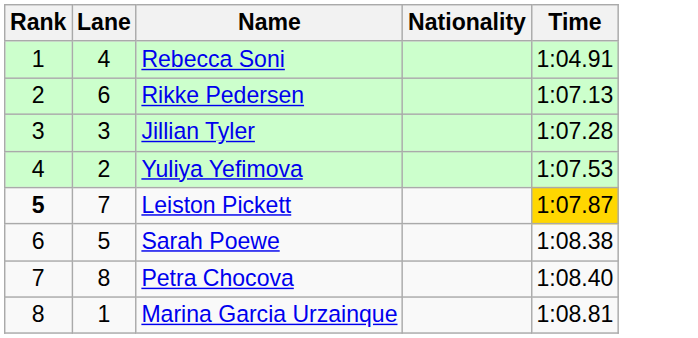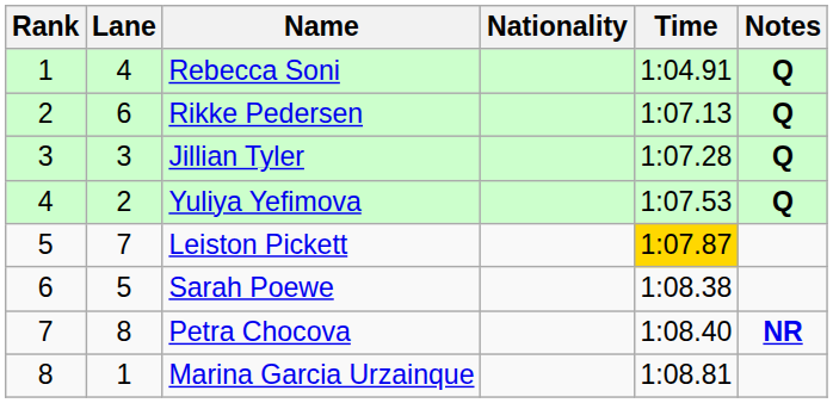 <table class="wikitable sortable" style="text-align:center">
 <tr>
 <th>Rank</th>
 <th>Lane</th>
 <th>Name</th>
 <th>Nationality</th>
 <th>Time</th>
+<th>Notes</th>
 </tr>
 <tr bgcolor=ccffcc>
 <td>1</td>
 <td>4</td>
 <td align=left><a href='#'>Rebecca Soni</a></td>
 <td align=left></td>
 <td>1:04.91</td>
+<td><strong>Q</strong></td>
 </tr>
 <tr bgcolor=ccffcc>
 <td>2</td>
 <td>6</td>
 <td align=left><a href='#'>Rikke Pedersen</a></td>
 <td align=left></td>
 <td>1:07.13</td>
+<td><strong>Q</strong></td>
 </tr>
 <tr bgcolor=ccffcc>
 <td>3</td>
 <td>3</td>
 <td align=left><a href='#'>Jillian Tyler</a></td>
 <td align=left></td>
 <td>1:07.28</td>
+<td><strong>Q</strong></td>
 </tr>
 <tr bgcolor=ccffcc>
 <td>4</td>
 <td>2</td>
 <td align=left><a href='#'>Yuliya Yefimova</a></td>
 <td align=left></td>
 <td>1:07.53</td>
+<td><strong>Q</strong></td>
 </tr>
 <tr>
-<td><strong>5</strong></td>
+<td>5</td>
 <td>7</td>
 <td align=left><a href='#'>Leiston Pickett</a></td>
 <td align=left></td>
 <td style="background: gold;">1:07.87</td>
+<td></td>
 </tr>
 <tr>
 <td>6</td>
 <td>5</td>
 <td align=left><a href='#'>Sarah Poewe</a></td>
 <td align=left></td>
 <td>1:08.38</td>
+<td></td>
 </tr>
 <tr>
 <td>7</td>
 <td>8</td>
 <td align=left><a href='#'>Petra Chocova</a></td>
 <td align=left></td>
 <td>1:08.40</td>
+<td><strong><a href='#'>NR</a></strong></td>
 </tr>
 <tr>
 <td>8</td>
 <td>1</td>
 <td align=left><a href='#'>Marina Garcia Urzainque</a></td>
 <td align=left></td>
 <td>1:08.81</td>
+<td></td>
 </tr>
 </table>
